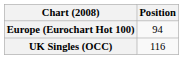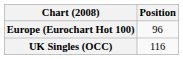 <table class="wikitable plainrowheaders" style="text-align:center">
 <tr>
 <th scope="col">Chart (2008)</th>
 <th scope="col">Position</th>
 </tr>
 <tr>
 <th scope="row">Europe (Eurochart Hot 100)</th>
-<td>94</td>
+<td>96</td>
 </tr>
 <tr>
 <th scope="row">UK Singles (OCC)</th>
 <td>116</td>
 </tr>
 </table>
